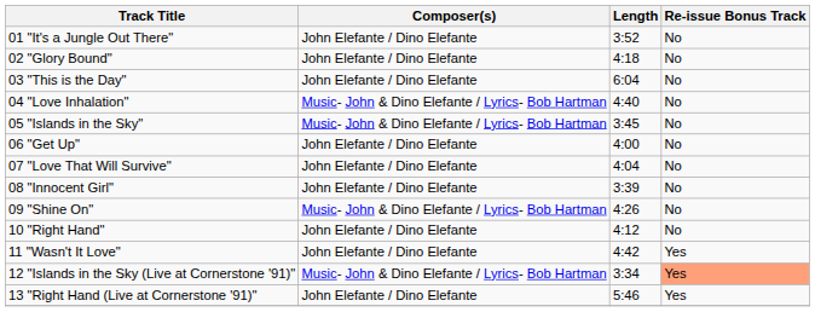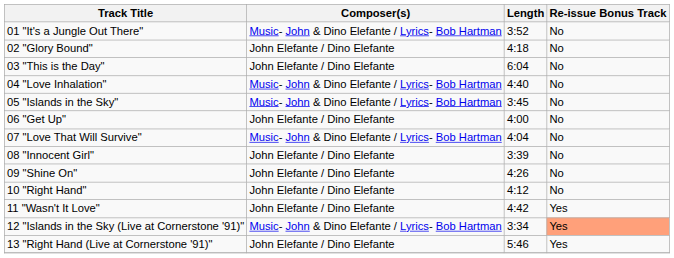 <table class="wikitable">
 <tr>
 <th>Track Title</th>
 <th>Composer(s)</th>
 <th>Length</th>
 <th>Re-issue Bonus Track</th>
 </tr>
 <tr>
 <td>01 "It's a Jungle Out There"</td>
-<td>John Elefante / Dino Elefante</td>
+<td><a href='#'>Music</a>- <a href='#'>John</a> & Dino Elefante / <a href='#'>Lyrics</a>- <a href='#'>Bob Hartman</a></td>
 <td>3:52</td>
 <td>No</td>
 </tr>
 <tr>
 <td>02 "Glory Bound"</td>
 <td>John Elefante / Dino Elefante</td>
 <td>4:18</td>
 <td>No</td>
 </tr>
 <tr>
 <td>03 "This is the Day"</td>
 <td>John Elefante / Dino Elefante</td>
 <td>6:04</td>
 <td>No</td>
 </tr>
 <tr>
 <td>04 "Love Inhalation"</td>
 <td><a href='#'>Music</a>- <a href='#'>John</a> & Dino Elefante / <a href='#'>Lyrics</a>- <a href='#'>Bob Hartman</a></td>
 <td>4:40</td>
 <td>No</td>
 </tr>
 <tr>
 <td>05 "Islands in the Sky"</td>
 <td><a href='#'>Music</a>- <a href='#'>John</a> & Dino Elefante / <a href='#'>Lyrics</a>- <a href='#'>Bob Hartman</a></td>
 <td>3:45</td>
 <td>No</td>
 </tr>
 <tr>
 <td>06 "Get Up"</td>
 <td>John Elefante / Dino Elefante</td>
 <td>4:00</td>
 <td>No</td>
 </tr>
 <tr>
 <td>07 "Love That Will Survive"</td>
-<td>John Elefante / Dino Elefante</td>
+<td><a href='#'>Music</a>- <a href='#'>John</a> & Dino Elefante / <a href='#'>Lyrics</a>- <a href='#'>Bob Hartman</a></td>
 <td>4:04</td>
 <td>No</td>
 </tr>
 <tr>
 <td>08 "Innocent Girl"</td>
 <td>John Elefante / Dino Elefante</td>
 <td>3:39</td>
 <td>No</td>
 </tr>
 <tr>
 <td>09 "Shine On"</td>
-<td><a href='#'>Music</a>- <a href='#'>John</a> & Dino Elefante / <a href='#'>Lyrics</a>- <a href='#'>Bob Hartman</a></td>
+<td>John Elefante / Dino Elefante</td>
 <td>4:26</td>
 <td>No</td>
 </tr>
 <tr>
 <td>10 "Right Hand"</td>
 <td>John Elefante / Dino Elefante</td>
 <td>4:12</td>
 <td>No</td>
 </tr>
 <tr>
 <td>11 "Wasn't It Love"</td>
 <td>John Elefante / Dino Elefante</td>
 <td>4:42</td>
 <td>Yes</td>
 </tr>
 <tr>
 <td>12 "Islands in the Sky (Live at Cornerstone '91)"</td>
 <td><a href='#'>Music</a>- <a href='#'>John</a> & Dino Elefante / <a href='#'>Lyrics</a>- <a href='#'>Bob Hartman</a></td>
 <td>3:34</td>
 <td style="background: lightsalmon;">Yes</td>
 </tr>
 <tr>
 <td>13 "Right Hand (Live at Cornerstone '91)"</td>
 <td>John Elefante / Dino Elefante</td>
 <td>5:46</td>
 <td>Yes</td>
 </tr>
 <tr>
 </tr>
 </table>
